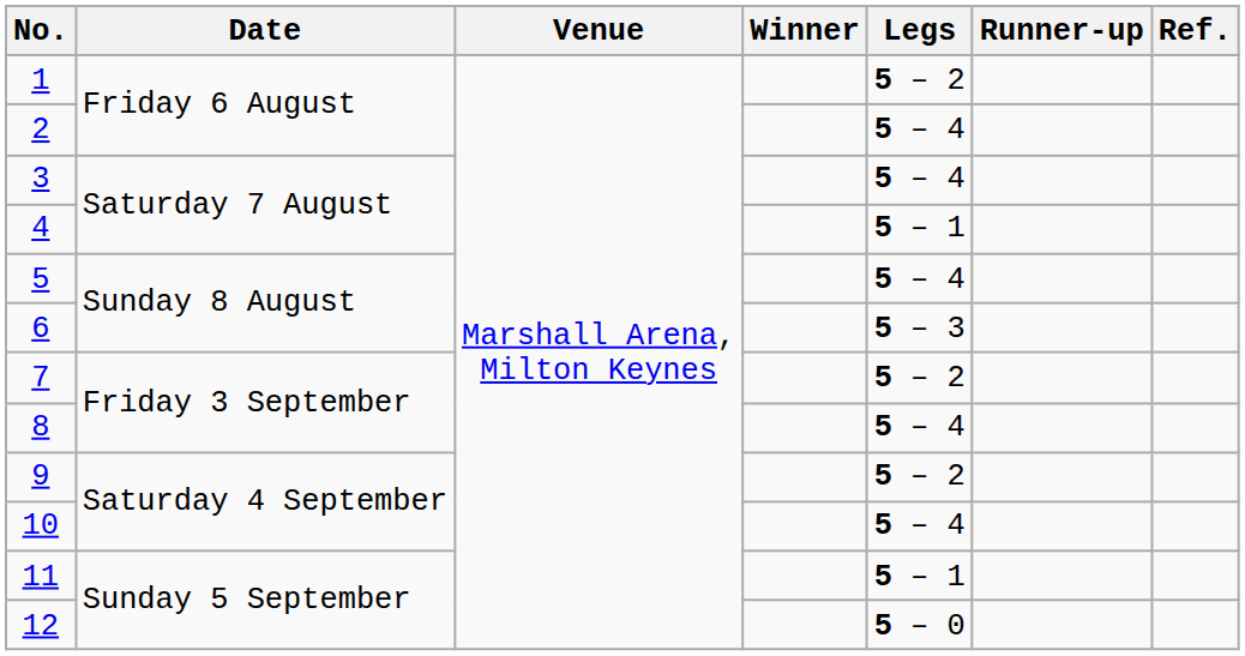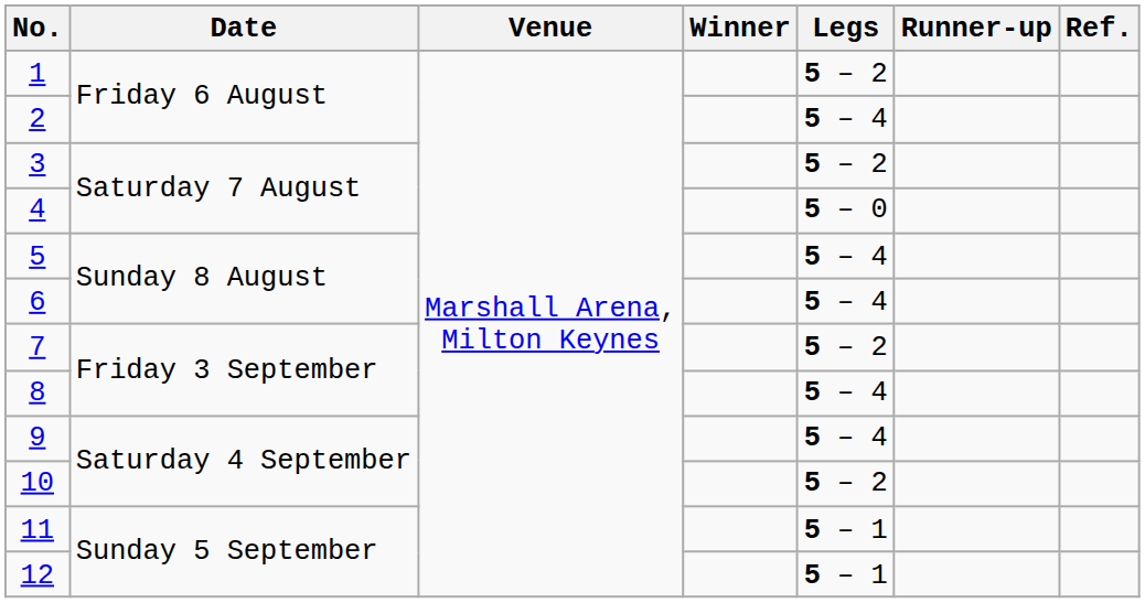 <table class="wikitable">
 <tr>
 <th>No.</th>
 <th>Date</th>
 <th>Venue</th>
 <th>Winner</th>
 <th>Legs</th>
 <th>Runner-up</th>
 <th>Ref.</th>
 </tr>
 <tr>
 <td align=center><a href='#'>1</a></td>
 <td align=left rowspan="2">Friday 6 August</td>
 <td align="center" rowspan="12"><a href='#'>Marshall Arena</a>,<br>  <a href='#'>Milton Keynes</a></td>
 <td align="right"></td>
 <td align="center"><strong>5</strong> – 2</td>
 <td></td>
 <td align="center"></td>
 </tr>
 <tr>
 <td align=center><a href='#'>2</a></td>
 <td align="right"></td>
 <td align="center"><strong>5</strong> – 4</td>
 <td></td>
 <td align="center"></td>
 </tr>
 <tr>
 <td align=center><a href='#'>3</a></td>
 <td align=left rowspan="2">Saturday 7 August</td>
 <td align="right"></td>
-<td align="center"><strong>5</strong> – 4</td>
+<td align="center"><strong>5</strong> – 2</td>
 <td></td>
 <td align="center"></td>
 </tr>
 <tr>
 <td align=center><a href='#'>4</a></td>
 <td align="right"></td>
-<td align="center"><strong>5</strong> – 1</td>
+<td align="center"><strong>5</strong> – 0</td>
 <td></td>
 <td align="center"></td>
 </tr>
 <tr>
 <td align=center><a href='#'>5</a></td>
 <td align=left rowspan="2">Sunday 8 August</td>
 <td align="right"></td>
 <td align="center"><strong>5</strong> – 4</td>
 <td></td>
 <td align="center"></td>
 </tr>
 <tr>
 <td align=center><a href='#'>6</a></td>
 <td align="right"></td>
-<td align="center"><strong>5</strong> – 3</td>
+<td align="center"><strong>5</strong> – 4</td>
 <td></td>
 <td align="center"></td>
 </tr>
 <tr>
 <td align=center><a href='#'>7</a></td>
 <td align=left rowspan="2">Friday 3 September</td>
 <td align="right"></td>
 <td align="center"><strong>5</strong> – 2</td>
 <td></td>
 <td align="center"></td>
 </tr>
 <tr>
 <td align=center><a href='#'>8</a></td>
 <td align="right"></td>
 <td align="center"><strong>5</strong> – 4</td>
 <td></td>
 <td align="center"></td>
 </tr>
 <tr>
 <td align=center><a href='#'>9</a></td>
 <td align=left rowspan="2">Saturday 4 September</td>
 <td align="right"></td>
-<td align="center"><strong>5</strong> – 2</td>
+<td align="center"><strong>5</strong> – 4</td>
 <td></td>
 <td align="center"></td>
 </tr>
 <tr>
 <td align=center><a href='#'>10</a></td>
 <td align="right"></td>
-<td align="center"><strong>5</strong> – 4</td>
+<td align="center"><strong>5</strong> – 2</td>
 <td></td>
 <td align="center"></td>
 </tr>
 <tr>
 <td align=center><a href='#'>11</a></td>
 <td align=left rowspan="2">Sunday 5 September</td>
 <td align="right"></td>
 <td align="center"><strong>5</strong> – 1</td>
 <td></td>
 <td align="center"></td>
 </tr>
 <tr>
 <td align=center><a href='#'>12</a></td>
 <td align="right"></td>
-<td align="center"><strong>5</strong> – 0</td>
+<td align="center"><strong>5</strong> – 1</td>
 <td></td>
 <td align="center"></td>
 </tr>
 </table>
